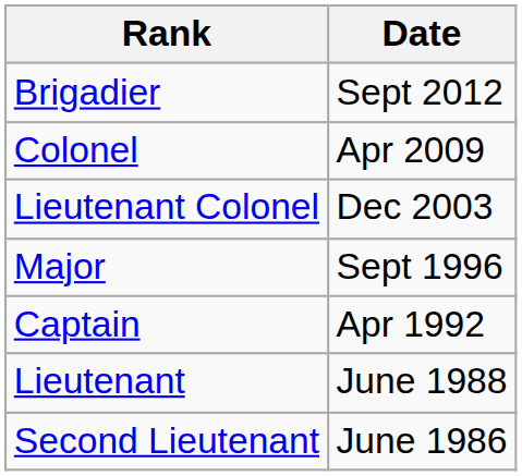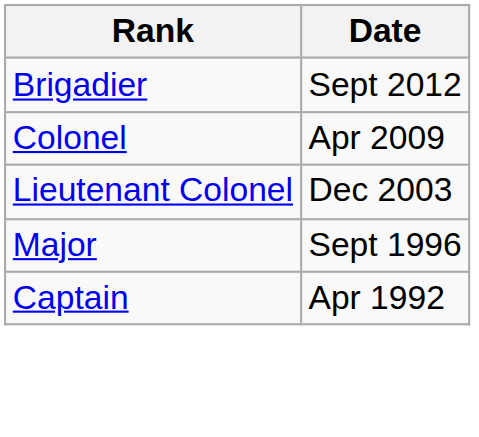 <table class="wikitable">
 <tr>
 <th>Rank</th>
 <th>Date</th>
 </tr>
 <tr>
 <td><a href='#'>Brigadier</a></td>
 <td>Sept 2012</td>
 </tr>
 <tr>
 <td><a href='#'>Colonel</a></td>
 <td>Apr 2009</td>
 </tr>
 <tr>
 <td><a href='#'>Lieutenant Colonel</a></td>
 <td>Dec 2003</td>
 </tr>
 <tr>
 <td><a href='#'>Major</a></td>
 <td>Sept 1996</td>
 </tr>
 <tr>
 <td><a href='#'>Captain</a></td>
 <td>Apr 1992</td>
 </tr>
-<tr>
-<td><a href='#'>Lieutenant</a></td>
-<td>June 1988</td>
-</tr>
-<tr>
-<td><a href='#'>Second Lieutenant</a></td>
-<td>June 1986</td>
-</tr>
 </table>
